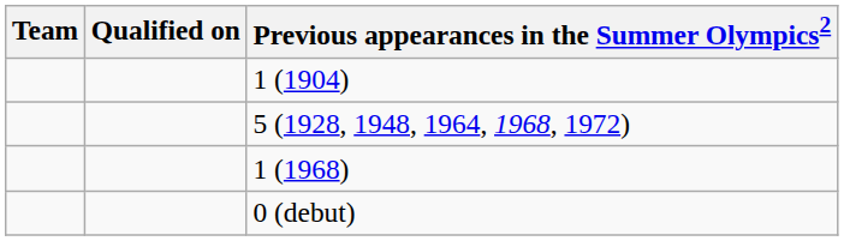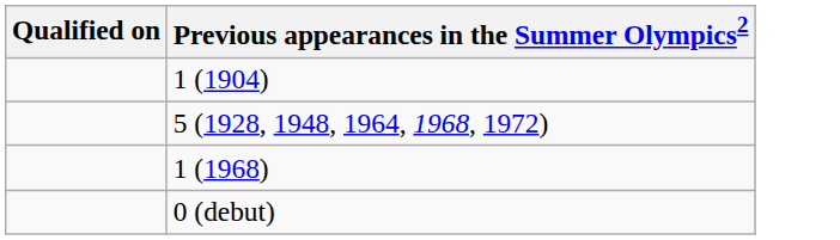 <table class="wikitable sortable">
 <tr>
-<th>Team</th>
 <th>Qualified on</th>
 <th data-sort-type="number">Previous appearances in the <a href='#'>Summer Olympics</a><sup><strong><a href='#'>2</a></strong></sup></th>
 </tr>
 <tr>
 <td></td>
-<td></td>
 <td>1 (<a href='#'>1904</a>)</td>
 </tr>
 <tr>
-<td></td>
 <td></td>
 <td>5 (<a href='#'>1928</a>, <a href='#'>1948</a>, <a href='#'>1964</a>, <em><a href='#'>1968</a></em>, <a href='#'>1972</a>)</td>
 </tr>
 <tr>
 <td></td>
-<td></td>
 <td>1 (<a href='#'>1968</a>)</td>
 </tr>
 <tr>
 <td></td>
-<td></td>
 <td>0 (debut)</td>
 </tr>
 </table>
